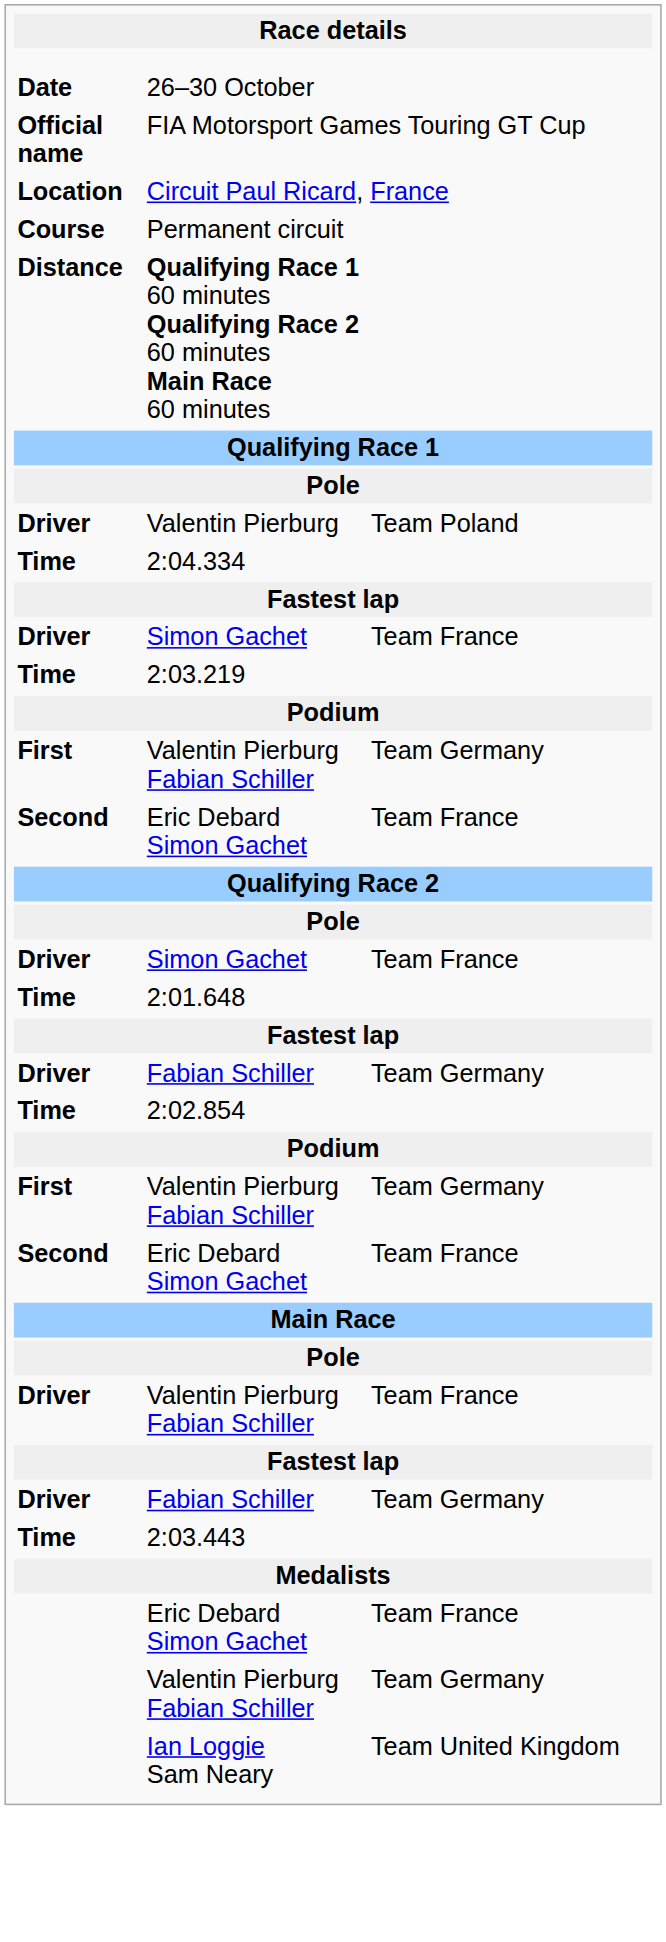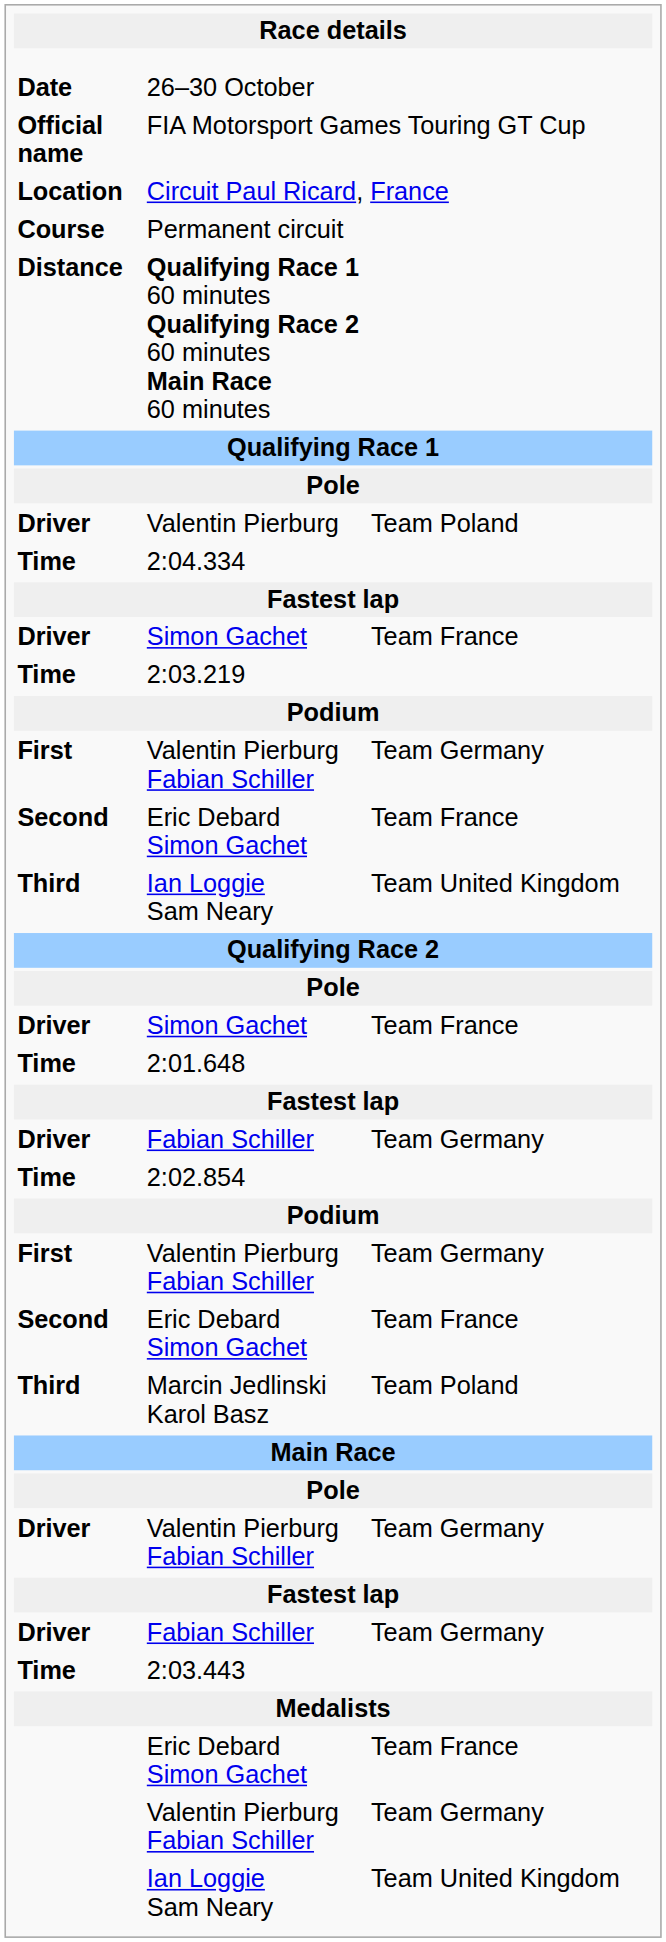 <table class="infobox" align="right" cellpadding="2" style="float:right; width: 26em; ">
 <tr>
 <th colspan="3" bgcolor="#efefef">Race details</th>
 </tr>
 <tr>
 <td colspan="3" style="text-align:center;"></td>
 </tr>
 <tr>
 <td colspan="3" style="text-align:center;"></td>
 </tr>
 <tr>
 <td style="width: 20%;"><strong>Date</strong></td>
 <td>26–30 October</td>
 </tr>
 <tr>
 <td><strong>Official name</strong></td>
 <td colspan=2>FIA Motorsport Games Touring GT Cup</td>
 </tr>
 <tr>
 <td><strong>Location</strong></td>
 <td colspan=2><a href='#'>Circuit Paul Ricard</a>, <a href='#'>France</a></td>
 </tr>
 <tr>
 <td><strong>Course</strong></td>
 <td colspan=2>Permanent circuit<br></td>
 </tr>
 <tr>
 <td><strong>Distance</strong></td>
 <td colspan=2><strong>Qualifying Race 1</strong><br>60 minutes<br><strong>Qualifying Race 2</strong><br>60 minutes<br><strong>Main Race</strong><br>60 minutes</td>
 </tr>
 <tr>
 <td colspan=3 style="text-align:center; background-color:#99ccff"><strong>Qualifying Race 1</strong></td>
 </tr>
 <tr>
 <th colspan=3 bgcolor="#efefef">Pole</th>
 </tr>
 <tr>
 <td><strong>Driver</strong></td>
 <td> Valentin Pierburg</td>
 <td>Team Poland</td>
 </tr>
 <tr>
 <td><strong>Time</strong></td>
 <td colspan=2>2:04.334</td>
 </tr>
 <tr>
 <th colspan=3 bgcolor="#efefef">Fastest lap</th>
 </tr>
 <tr>
 <td><strong>Driver</strong></td>
 <td> <a href='#'>Simon Gachet</a></td>
 <td>Team France</td>
 </tr>
 <tr>
 <td><strong>Time</strong></td>
 <td colspan=2>2:03.219</td>
 </tr>
 <tr>
 <th colspan=3 bgcolor="#efefef">Podium</th>
 </tr>
 <tr>
 <td><strong>First</strong></td>
 <td> Valentin Pierburg<br> <a href='#'>Fabian Schiller</a></td>
 <td>Team Germany</td>
 </tr>
 <tr>
 <td><strong>Second</strong></td>
 <td> Eric Debard<br> <a href='#'>Simon Gachet</a></td>
 <td>Team France</td>
 </tr>
 <tr>
+<td><strong>Third</strong></td>
+<td> <a href='#'>Ian Loggie</a><br> Sam Neary</td>
+<td>Team United Kingdom</td>
+</tr>
+<tr>
 <td colspan=3 style="text-align:center; background-color:#99ccff"><strong>Qualifying Race 2</strong></td>
 </tr>
 <tr>
 <th colspan=3 bgcolor="#efefef">Pole</th>
 </tr>
 <tr>
 <td><strong>Driver</strong></td>
 <td> <a href='#'>Simon Gachet</a></td>
 <td>Team France</td>
 </tr>
 <tr>
 <td><strong>Time</strong></td>
 <td colspan=2>2:01.648</td>
 </tr>
 <tr>
 <th colspan=3 bgcolor="#efefef">Fastest lap</th>
 </tr>
 <tr>
 <td><strong>Driver</strong></td>
 <td> <a href='#'>Fabian Schiller</a></td>
 <td>Team Germany</td>
 </tr>
 <tr>
 <td><strong>Time</strong></td>
 <td colspan=2>2:02.854</td>
 </tr>
 <tr>
 <th colspan=3 bgcolor="#efefef">Podium</th>
 </tr>
 <tr>
 <td><strong>First</strong></td>
 <td> Valentin Pierburg<br> <a href='#'>Fabian Schiller</a></td>
 <td>Team Germany</td>
 </tr>
 <tr>
 <td><strong>Second</strong></td>
 <td> Eric Debard<br> <a href='#'>Simon Gachet</a></td>
 <td>Team France</td>
 </tr>
 <tr>
+<td><strong>Third</strong></td>
+<td> Marcin Jedlinski<br> Karol Basz</td>
+<td>Team Poland</td>
+</tr>
+<tr>
 <td colspan=3 style="text-align:center; background-color:#99ccff"><strong>Main Race</strong></td>
 </tr>
 <tr>
 <th colspan=3 bgcolor="#efefef">Pole</th>
 </tr>
 <tr>
 <td><strong>Driver</strong></td>
 <td> Valentin Pierburg<br> <a href='#'>Fabian Schiller</a></td>
-<td>Team France</td>
+<td>Team Germany</td>
 </tr>
 <tr>
 <th colspan=3 bgcolor="#efefef">Fastest lap</th>
 </tr>
 <tr>
 <td><strong>Driver</strong></td>
 <td> <a href='#'>Fabian Schiller</a></td>
 <td>Team Germany</td>
 </tr>
 <tr>
 <td><strong>Time</strong></td>
 <td colspan=2>2:03.443</td>
 </tr>
 <tr>
 <th colspan=3 bgcolor="#efefef">Medalists</th>
 </tr>
 <tr>
 <td></td>
 <td> Eric Debard<br> <a href='#'>Simon Gachet</a></td>
 <td>Team France</td>
 </tr>
 <tr>
 <td></td>
 <td> Valentin Pierburg<br> <a href='#'>Fabian Schiller</a></td>
 <td>Team Germany</td>
 </tr>
 <tr>
 <td></td>
 <td> <a href='#'>Ian Loggie</a><br> Sam Neary</td>
 <td>Team United Kingdom</td>
 </tr>
 <tr>
 </tr>
 </table>
